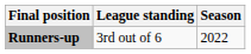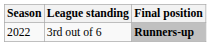 <table class="wikitable">
 <tr>
+<th>Season</th>
+<th>League standing</th>
 <th>Final position</th>
-<th>League standing</th>
-<th>Season</th>
 </tr>
 <tr>
+<td>2022</td>
+<td>3rd out of 6</td>
 <td style= "background: Silver;"><strong>Runners-up</strong></td>
-<td>3rd out of 6</td>
-<td>2022</td>
 </tr>
 </table>
